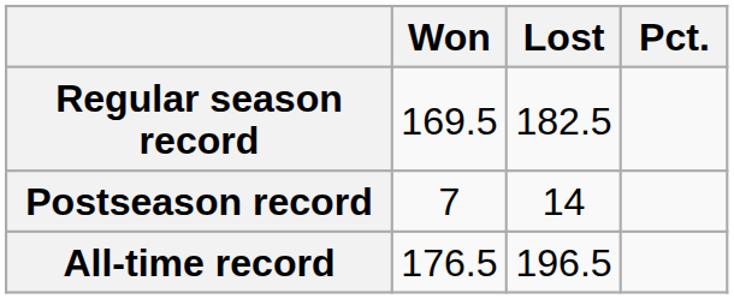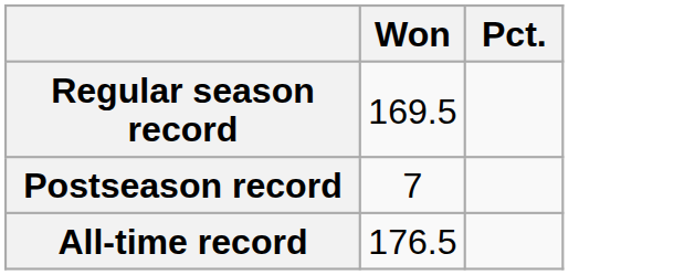 <table class="wikitable" style="font-size: 95%; text-align: center;">
 <tr>
 <th scope="col" width=145> </th>
 <th scope="col" width=35>Won</th>
-<th scope="col" width=35>Lost</th>
 <th scope="col" width=35>Pct.</th>
 </tr>
 <tr>
 <th scope="row">Regular season record</th>
 <td>169.5</td>
-<td>182.5</td>
 <td></td>
 </tr>
 <tr>
 <th scope="row">Postseason record</th>
 <td>7</td>
-<td>14</td>
 <td></td>
 </tr>
 <tr>
 <th scope="row">All-time record</th>
 <td>176.5</td>
-<td>196.5</td>
 <td></td>
 </tr>
 </table>
